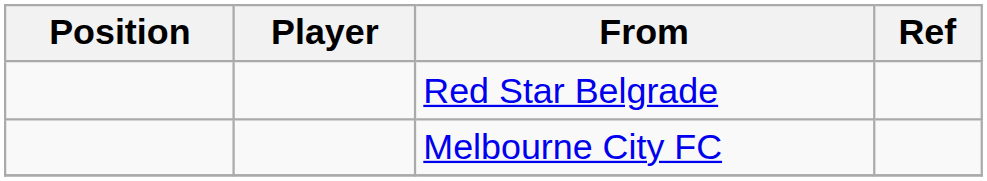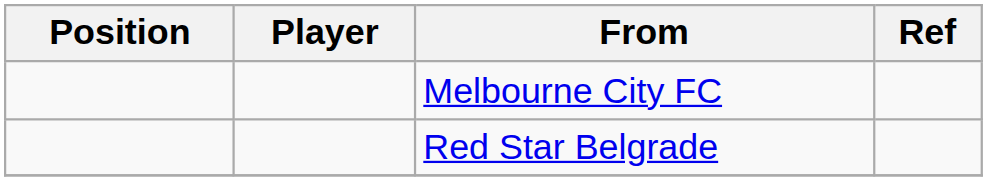 <table class="wikitable sortable" style="width:70%; text-align:center; font-size:100%; text-align:left;">
 <tr>
 <th>Position</th>
 <th>Player</th>
 <th>From</th>
 <th>Ref</th>
 </tr>
 <tr>
 <td></td>
 <td></td>
-<td> <a href='#'>Red Star Belgrade</a></td>
+<td> <a href='#'>Melbourne City FC</a></td>
 <td></td>
 </tr>
 <tr>
 <td></td>
 <td></td>
-<td> <a href='#'>Melbourne City FC</a></td>
+<td> <a href='#'>Red Star Belgrade</a></td>
 <td></td>
 </tr>
 <tr>
 </tr>
 </table>
